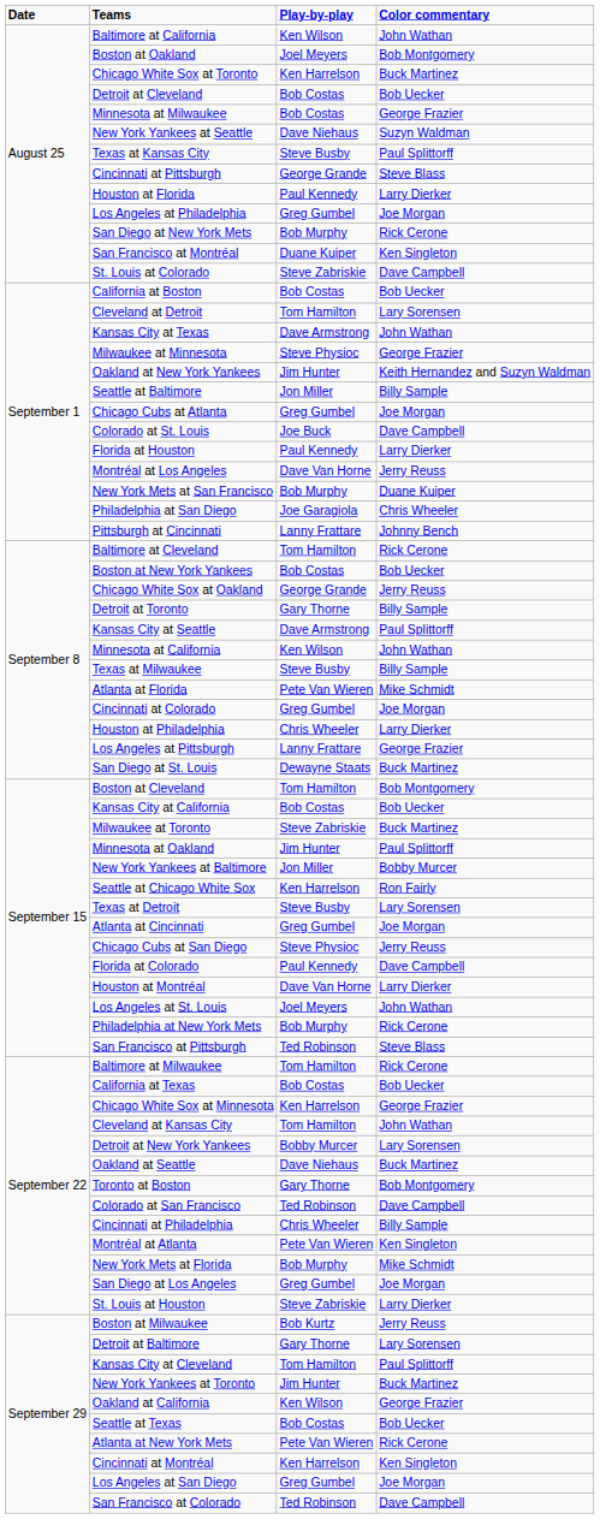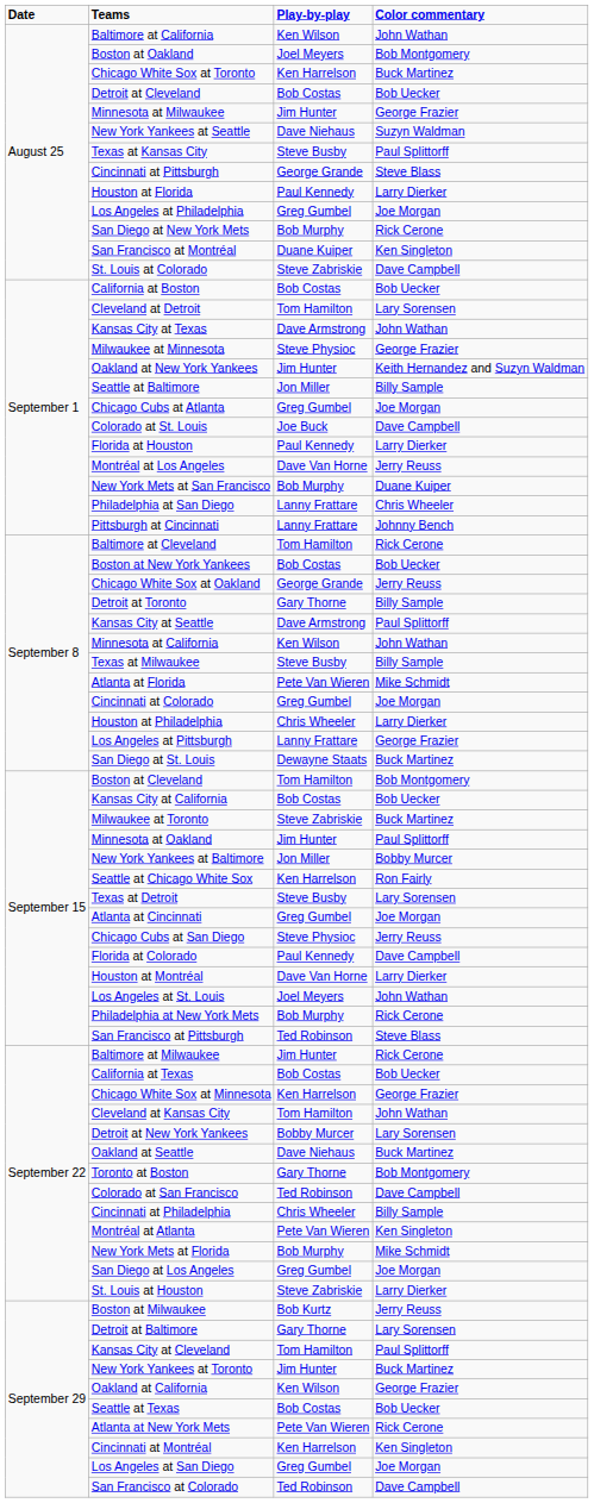 <table class="wikitable">
 <tr>
 <td><strong>Date</strong></td>
 <td><strong>Teams</strong></td>
 <td><strong><a href='#'>Play-by-play</a></strong></td>
 <td><strong><a href='#'>Color commentary</a></strong></td>
 </tr>
 <tr>
 <td rowspan="13">August 25</td>
 <td><a href='#'>Baltimore</a> at <a href='#'>California</a></td>
 <td><a href='#'>Ken Wilson</a></td>
 <td><a href='#'>John Wathan</a></td>
 </tr>
 <tr>
 <td><a href='#'>Boston</a> at <a href='#'>Oakland</a></td>
 <td><a href='#'>Joel Meyers</a></td>
 <td><a href='#'>Bob Montgomery</a></td>
 </tr>
 <tr>
 <td><a href='#'>Chicago White Sox</a> at <a href='#'>Toronto</a></td>
 <td><a href='#'>Ken Harrelson</a></td>
 <td><a href='#'>Buck Martinez</a></td>
 </tr>
 <tr>
 <td><a href='#'>Detroit</a> at <a href='#'>Cleveland</a></td>
 <td><a href='#'>Bob Costas</a></td>
 <td><a href='#'>Bob Uecker</a></td>
 </tr>
 <tr>
 <td><a href='#'>Minnesota</a> at <a href='#'>Milwaukee</a></td>
-<td><a href='#'>Bob Costas</a></td>
+<td><a href='#'>Jim Hunter</a></td>
 <td><a href='#'>George Frazier</a></td>
 </tr>
 <tr>
 <td><a href='#'>New York Yankees</a> at <a href='#'>Seattle</a></td>
 <td><a href='#'>Dave Niehaus</a></td>
 <td><a href='#'>Suzyn Waldman</a></td>
 </tr>
 <tr>
 <td><a href='#'>Texas</a> at <a href='#'>Kansas City</a></td>
 <td><a href='#'>Steve Busby</a></td>
 <td><a href='#'>Paul Splittorff</a></td>
 </tr>
 <tr>
 <td><a href='#'>Cincinnati</a> at <a href='#'>Pittsburgh</a></td>
 <td><a href='#'>George Grande</a></td>
 <td><a href='#'>Steve Blass</a></td>
 </tr>
 <tr>
 <td><a href='#'>Houston</a> at <a href='#'>Florida</a></td>
 <td><a href='#'>Paul Kennedy</a></td>
 <td><a href='#'>Larry Dierker</a></td>
 </tr>
 <tr>
 <td><a href='#'>Los Angeles</a> at <a href='#'>Philadelphia</a></td>
 <td><a href='#'>Greg Gumbel</a></td>
 <td><a href='#'>Joe Morgan</a></td>
 </tr>
 <tr>
 <td><a href='#'>San Diego</a> at <a href='#'>New York Mets</a></td>
 <td><a href='#'>Bob Murphy</a></td>
 <td><a href='#'>Rick Cerone</a></td>
 </tr>
 <tr>
 <td><a href='#'>San Francisco</a> at <a href='#'>Montréal</a></td>
 <td><a href='#'>Duane Kuiper</a></td>
 <td><a href='#'>Ken Singleton</a></td>
 </tr>
 <tr>
 <td><a href='#'>St. Louis</a> at <a href='#'>Colorado</a></td>
 <td><a href='#'>Steve Zabriskie</a></td>
 <td><a href='#'>Dave Campbell</a></td>
 </tr>
 <tr>
 <td Rowspan=13>September 1</td>
 <td><a href='#'>California</a> at <a href='#'>Boston</a></td>
 <td><a href='#'>Bob Costas</a></td>
 <td><a href='#'>Bob Uecker</a></td>
 </tr>
 <tr>
 <td><a href='#'>Cleveland</a> at <a href='#'>Detroit</a></td>
 <td><a href='#'>Tom Hamilton</a></td>
 <td><a href='#'>Lary Sorensen</a></td>
 </tr>
 <tr>
 <td><a href='#'>Kansas City</a> at <a href='#'>Texas</a></td>
 <td><a href='#'>Dave Armstrong</a></td>
 <td><a href='#'>John Wathan</a></td>
 </tr>
 <tr>
 <td><a href='#'>Milwaukee</a> at <a href='#'>Minnesota</a></td>
 <td><a href='#'>Steve Physioc</a></td>
 <td><a href='#'>George Frazier</a></td>
 </tr>
 <tr>
 <td><a href='#'>Oakland</a> at <a href='#'>New York Yankees</a></td>
 <td><a href='#'>Jim Hunter</a></td>
 <td><a href='#'>Keith Hernandez</a> and <a href='#'>Suzyn Waldman</a></td>
 </tr>
 <tr>
 <td><a href='#'>Seattle</a> at <a href='#'>Baltimore</a></td>
 <td><a href='#'>Jon Miller</a></td>
 <td><a href='#'>Billy Sample</a></td>
 </tr>
 <tr>
 <td><a href='#'>Chicago Cubs</a> at <a href='#'>Atlanta</a></td>
 <td><a href='#'>Greg Gumbel</a></td>
 <td><a href='#'>Joe Morgan</a></td>
 </tr>
 <tr>
 <td><a href='#'>Colorado</a> at <a href='#'>St. Louis</a></td>
 <td><a href='#'>Joe Buck</a></td>
 <td><a href='#'>Dave Campbell</a></td>
 </tr>
 <tr>
 <td><a href='#'>Florida</a> at <a href='#'>Houston</a></td>
 <td><a href='#'>Paul Kennedy</a></td>
 <td><a href='#'>Larry Dierker</a></td>
 </tr>
 <tr>
 <td><a href='#'>Montréal</a> at <a href='#'>Los Angeles</a></td>
 <td><a href='#'>Dave Van Horne</a></td>
 <td><a href='#'>Jerry Reuss</a></td>
 </tr>
 <tr>
 <td><a href='#'>New York Mets</a> at <a href='#'>San Francisco</a></td>
 <td><a href='#'>Bob Murphy</a></td>
 <td><a href='#'>Duane Kuiper</a></td>
 </tr>
 <tr>
 <td><a href='#'>Philadelphia</a> at <a href='#'>San Diego</a></td>
-<td><a href='#'>Joe Garagiola</a></td>
+<td><a href='#'>Lanny Frattare</a></td>
 <td><a href='#'>Chris Wheeler</a></td>
 </tr>
 <tr>
 <td><a href='#'>Pittsburgh</a> at <a href='#'>Cincinnati</a></td>
 <td><a href='#'>Lanny Frattare</a></td>
 <td><a href='#'>Johnny Bench</a></td>
 </tr>
 <tr>
 <td rowspan="12">September 8</td>
 <td><a href='#'>Baltimore</a> at <a href='#'>Cleveland</a></td>
 <td><a href='#'>Tom Hamilton</a></td>
 <td><a href='#'>Rick Cerone</a></td>
 </tr>
 <tr>
 <td><a href='#'>Boston at New York Yankees</a></td>
 <td><a href='#'>Bob Costas</a></td>
 <td><a href='#'>Bob Uecker</a></td>
 </tr>
 <tr>
 <td><a href='#'>Chicago White Sox</a> at <a href='#'>Oakland</a></td>
 <td><a href='#'>George Grande</a></td>
 <td><a href='#'>Jerry Reuss</a></td>
 </tr>
 <tr>
 <td><a href='#'>Detroit</a> at <a href='#'>Toronto</a></td>
 <td><a href='#'>Gary Thorne</a></td>
 <td><a href='#'>Billy Sample</a></td>
 </tr>
 <tr>
 <td><a href='#'>Kansas City</a> at <a href='#'>Seattle</a></td>
 <td><a href='#'>Dave Armstrong</a></td>
 <td><a href='#'>Paul Splittorff</a></td>
 </tr>
 <tr>
 <td><a href='#'>Minnesota</a> at <a href='#'>California</a></td>
 <td><a href='#'>Ken Wilson</a></td>
 <td><a href='#'>John Wathan</a></td>
 </tr>
 <tr>
 <td><a href='#'>Texas</a> at <a href='#'>Milwaukee</a></td>
 <td><a href='#'>Steve Busby</a></td>
 <td><a href='#'>Billy Sample</a></td>
 </tr>
 <tr>
 <td><a href='#'>Atlanta</a> at <a href='#'>Florida</a></td>
 <td><a href='#'>Pete Van Wieren</a></td>
 <td><a href='#'>Mike Schmidt</a></td>
 </tr>
 <tr>
 <td><a href='#'>Cincinnati</a> at <a href='#'>Colorado</a></td>
 <td><a href='#'>Greg Gumbel</a></td>
 <td><a href='#'>Joe Morgan</a></td>
 </tr>
 <tr>
 <td><a href='#'>Houston</a> at <a href='#'>Philadelphia</a></td>
 <td><a href='#'>Chris Wheeler</a></td>
 <td><a href='#'>Larry Dierker</a></td>
 </tr>
 <tr>
 <td><a href='#'>Los Angeles</a> at <a href='#'>Pittsburgh</a></td>
 <td><a href='#'>Lanny Frattare</a></td>
 <td><a href='#'>George Frazier</a></td>
 </tr>
 <tr>
 <td><a href='#'>San Diego</a> at <a href='#'>St. Louis</a></td>
 <td><a href='#'>Dewayne Staats</a></td>
 <td><a href='#'>Buck Martinez</a></td>
 </tr>
 <tr>
 <td Rowspan=14>September 15</td>
 <td><a href='#'>Boston</a> at <a href='#'>Cleveland</a></td>
 <td><a href='#'>Tom Hamilton</a></td>
 <td><a href='#'>Bob Montgomery</a></td>
 </tr>
 <tr>
 <td><a href='#'>Kansas City</a> at <a href='#'>California</a></td>
 <td><a href='#'>Bob Costas</a></td>
 <td><a href='#'>Bob Uecker</a></td>
 </tr>
 <tr>
 <td><a href='#'>Milwaukee</a> at <a href='#'>Toronto</a></td>
 <td><a href='#'>Steve Zabriskie</a></td>
 <td><a href='#'>Buck Martinez</a></td>
 </tr>
 <tr>
 <td><a href='#'>Minnesota</a> at <a href='#'>Oakland</a></td>
 <td><a href='#'>Jim Hunter</a></td>
 <td><a href='#'>Paul Splittorff</a></td>
 </tr>
 <tr>
 <td><a href='#'>New York Yankees</a> at <a href='#'>Baltimore</a></td>
 <td><a href='#'>Jon Miller</a></td>
 <td><a href='#'>Bobby Murcer</a></td>
 </tr>
 <tr>
 <td><a href='#'>Seattle</a> at <a href='#'>Chicago White Sox</a></td>
 <td><a href='#'>Ken Harrelson</a></td>
 <td><a href='#'>Ron Fairly</a></td>
 </tr>
 <tr>
 <td><a href='#'>Texas</a> at <a href='#'>Detroit</a></td>
 <td><a href='#'>Steve Busby</a></td>
 <td><a href='#'>Lary Sorensen</a></td>
 </tr>
 <tr>
 <td><a href='#'>Atlanta</a> at <a href='#'>Cincinnati</a></td>
 <td><a href='#'>Greg Gumbel</a></td>
 <td><a href='#'>Joe Morgan</a></td>
 </tr>
 <tr>
 <td><a href='#'>Chicago Cubs</a> at <a href='#'>San Diego</a></td>
 <td><a href='#'>Steve Physioc</a></td>
 <td><a href='#'>Jerry Reuss</a></td>
 </tr>
 <tr>
 <td><a href='#'>Florida</a> at <a href='#'>Colorado</a></td>
 <td><a href='#'>Paul Kennedy</a></td>
 <td><a href='#'>Dave Campbell</a></td>
 </tr>
 <tr>
 <td><a href='#'>Houston</a> at <a href='#'>Montréal</a></td>
 <td><a href='#'>Dave Van Horne</a></td>
 <td><a href='#'>Larry Dierker</a></td>
 </tr>
 <tr>
 <td><a href='#'>Los Angeles</a> at <a href='#'>St. Louis</a></td>
 <td><a href='#'>Joel Meyers</a></td>
 <td><a href='#'>John Wathan</a></td>
 </tr>
 <tr>
 <td><a href='#'>Philadelphia at New York Mets</a></td>
 <td><a href='#'>Bob Murphy</a></td>
 <td><a href='#'>Rick Cerone</a></td>
 </tr>
 <tr>
 <td><a href='#'>San Francisco</a> at <a href='#'>Pittsburgh</a></td>
 <td><a href='#'>Ted Robinson</a></td>
 <td><a href='#'>Steve Blass</a></td>
 </tr>
 <tr>
 <td rowspan="13">September 22</td>
 <td><a href='#'>Baltimore</a> at <a href='#'>Milwaukee</a></td>
-<td><a href='#'>Tom Hamilton</a></td>
+<td><a href='#'>Jim Hunter</a></td>
 <td><a href='#'>Rick Cerone</a></td>
 </tr>
 <tr>
 <td><a href='#'>California</a> at <a href='#'>Texas</a></td>
 <td><a href='#'>Bob Costas</a></td>
 <td><a href='#'>Bob Uecker</a></td>
 </tr>
 <tr>
 <td><a href='#'>Chicago White Sox</a> at <a href='#'>Minnesota</a></td>
 <td><a href='#'>Ken Harrelson</a></td>
 <td><a href='#'>George Frazier</a></td>
 </tr>
 <tr>
 <td><a href='#'>Cleveland</a> at <a href='#'>Kansas City</a></td>
 <td><a href='#'>Tom Hamilton</a></td>
 <td><a href='#'>John Wathan</a></td>
 </tr>
 <tr>
 <td><a href='#'>Detroit</a> at <a href='#'>New York Yankees</a></td>
 <td><a href='#'>Bobby Murcer</a></td>
 <td><a href='#'>Lary Sorensen</a></td>
 </tr>
 <tr>
 <td><a href='#'>Oakland</a> at <a href='#'>Seattle</a></td>
 <td><a href='#'>Dave Niehaus</a></td>
 <td><a href='#'>Buck Martinez</a></td>
 </tr>
 <tr>
 <td><a href='#'>Toronto</a> at <a href='#'>Boston</a></td>
 <td><a href='#'>Gary Thorne</a></td>
 <td><a href='#'>Bob Montgomery</a></td>
 </tr>
 <tr>
 <td><a href='#'>Colorado</a> at <a href='#'>San Francisco</a></td>
 <td><a href='#'>Ted Robinson</a></td>
 <td><a href='#'>Dave Campbell</a></td>
 </tr>
 <tr>
 <td><a href='#'>Cincinnati</a> at <a href='#'>Philadelphia</a></td>
 <td><a href='#'>Chris Wheeler</a></td>
 <td><a href='#'>Billy Sample</a></td>
 </tr>
 <tr>
 <td><a href='#'>Montréal</a> at <a href='#'>Atlanta</a></td>
 <td><a href='#'>Pete Van Wieren</a></td>
 <td><a href='#'>Ken Singleton</a></td>
 </tr>
 <tr>
 <td><a href='#'>New York Mets</a> at <a href='#'>Florida</a></td>
 <td><a href='#'>Bob Murphy</a></td>
 <td><a href='#'>Mike Schmidt</a></td>
 </tr>
 <tr>
 <td><a href='#'>San Diego</a> at <a href='#'>Los Angeles</a></td>
 <td><a href='#'>Greg Gumbel</a></td>
 <td><a href='#'>Joe Morgan</a></td>
 </tr>
 <tr>
 <td><a href='#'>St. Louis</a> at <a href='#'>Houston</a></td>
 <td><a href='#'>Steve Zabriskie</a></td>
 <td><a href='#'>Larry Dierker</a></td>
 </tr>
 <tr>
 <td rowspan="10">September 29</td>
 <td><a href='#'>Boston</a> at <a href='#'>Milwaukee</a></td>
 <td><a href='#'>Bob Kurtz</a></td>
 <td><a href='#'>Jerry Reuss</a></td>
 </tr>
 <tr>
 <td><a href='#'>Detroit</a> at <a href='#'>Baltimore</a></td>
 <td><a href='#'>Gary Thorne</a></td>
 <td><a href='#'>Lary Sorensen</a></td>
 </tr>
 <tr>
 <td><a href='#'>Kansas City</a> at <a href='#'>Cleveland</a></td>
 <td><a href='#'>Tom Hamilton</a></td>
 <td><a href='#'>Paul Splittorff</a></td>
 </tr>
 <tr>
 <td><a href='#'>New York Yankees</a> at <a href='#'>Toronto</a></td>
 <td><a href='#'>Jim Hunter</a></td>
 <td><a href='#'>Buck Martinez</a></td>
 </tr>
 <tr>
 <td><a href='#'>Oakland</a> at <a href='#'>California</a></td>
 <td><a href='#'>Ken Wilson</a></td>
 <td><a href='#'>George Frazier</a></td>
 </tr>
 <tr>
 <td><a href='#'>Seattle</a> at <a href='#'>Texas</a></td>
 <td><a href='#'>Bob Costas</a></td>
 <td><a href='#'>Bob Uecker</a></td>
 </tr>
 <tr>
 <td><a href='#'>Atlanta at New York Mets</a></td>
 <td><a href='#'>Pete Van Wieren</a></td>
 <td><a href='#'>Rick Cerone</a></td>
 </tr>
 <tr>
 <td><a href='#'>Cincinnati</a> at <a href='#'>Montréal</a></td>
 <td><a href='#'>Ken Harrelson</a></td>
 <td><a href='#'>Ken Singleton</a></td>
 </tr>
 <tr>
 <td><a href='#'>Los Angeles</a> at <a href='#'>San Diego</a></td>
 <td><a href='#'>Greg Gumbel</a></td>
 <td><a href='#'>Joe Morgan</a></td>
 </tr>
 <tr>
 <td><a href='#'>San Francisco</a> at <a href='#'>Colorado</a></td>
 <td><a href='#'>Ted Robinson</a></td>
 <td><a href='#'>Dave Campbell</a></td>
 </tr>
 </table>
